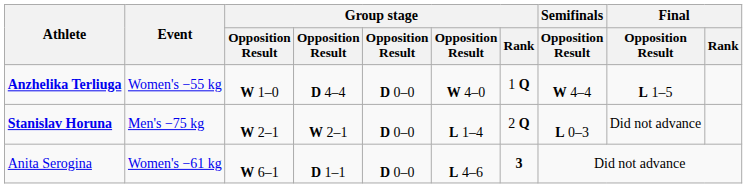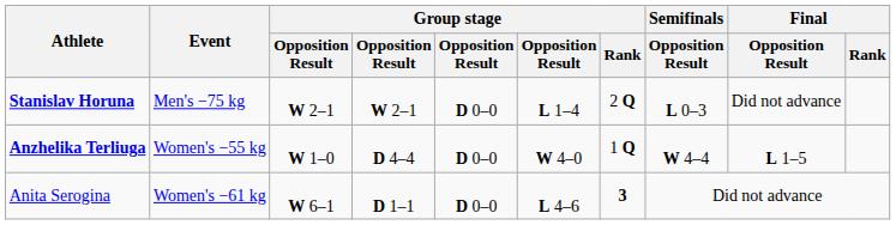 <table class="wikitable" style="font-size:90%;">
 <tr>
 <th rowspan=2>Athlete</th>
 <th rowspan=2>Event</th>
 <th colspan=5>Group stage</th>
 <th>Semifinals</th>
 <th colspan=2>Final</th>
 </tr>
 <tr style="font-size:95%">
 <th>Opposition<br>Result</th>
 <th>Opposition<br>Result</th>
 <th>Opposition<br>Result</th>
 <th>Opposition<br>Result</th>
 <th>Rank</th>
 <th>Opposition<br>Result</th>
 <th>Opposition<br>Result</th>
 <th>Rank</th>
 </tr>
 <tr align=center>
+<td align=left><strong><a href='#'>Stanislav Horuna</a></strong></td>
+<td align=left><a href='#'>Men's −75 kg</a></td>
+<td><br><strong>W</strong> 2–1</td>
+<td><br><strong>W</strong> 2–1</td>
+<td><br><strong>D</strong> 0–0</td>
+<td><br><strong>L</strong> 1–4</td>
+<td>2 <strong>Q</strong></td>
+<td><br><strong>L</strong> 0–3</td>
+<td>Did not advance</td>
+<td></td>
+</tr>
+<tr align=center>
 <td align=left><strong><a href='#'>Anzhelika Terliuga</a></strong></td>
 <td align=left><a href='#'>Women's −55 kg</a></td>
 <td><br><strong>W</strong> 1–0</td>
 <td><br><strong>D</strong> 4–4</td>
 <td><br><strong>D</strong> 0–0</td>
 <td><br><strong>W</strong> 4–0</td>
 <td>1 <strong>Q</strong></td>
 <td><br><strong>W</strong> 4–4</td>
 <td><br><strong>L</strong> 1–5</td>
-<td></td>
-</tr>
-<tr align=center>
-<td align=left><strong><a href='#'>Stanislav Horuna</a></strong></td>
-<td align=left><a href='#'>Men's −75 kg</a></td>
-<td><br><strong>W</strong> 2–1</td>
-<td><br><strong>W</strong> 2–1</td>
-<td><br><strong>D</strong> 0–0</td>
-<td><br><strong>L</strong> 1–4</td>
-<td>2 <strong>Q</strong></td>
-<td><br><strong>L</strong> 0–3</td>
-<td>Did not advance</td>
 <td></td>
 </tr>
 <tr align=center>
 <td align=left><a href='#'>Anita Serogina</a></td>
 <td align=left><a href='#'>Women's −61 kg</a></td>
 <td><br><strong>W</strong> 6–1</td>
 <td><br><strong>D</strong> 1–1</td>
 <td><br><strong>D</strong> 0–0</td>
 <td><br><strong>L</strong> 4–6</td>
 <td><strong>3</strong></td>
 <td colspan=3>Did not advance</td>
 </tr>
 </table>
